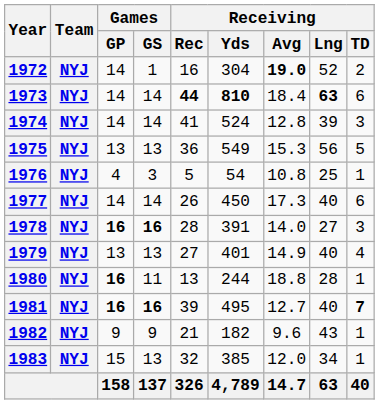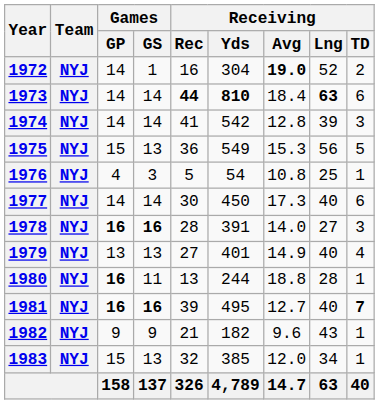 <table class="wikitable" style="text-align:center">
 <tr>
 <th rowspan="2">Year</th>
 <th rowspan="2">Team</th>
 <th colspan="2">Games</th>
 <th colspan="5">Receiving</th>
 </tr>
 <tr>
 <th>GP</th>
 <th>GS</th>
 <th>Rec</th>
 <th>Yds</th>
 <th>Avg</th>
 <th>Lng</th>
 <th>TD</th>
 </tr>
 <tr>
 <th><a href='#'>1972</a></th>
 <th><a href='#'>NYJ</a></th>
 <td>14</td>
 <td>1</td>
 <td>16</td>
 <td>304</td>
 <td><strong>19.0</strong></td>
 <td>52</td>
 <td>2</td>
 </tr>
 <tr>
 <th><a href='#'>1973</a></th>
 <th><a href='#'>NYJ</a></th>
 <td>14</td>
 <td>14</td>
 <td><strong>44</strong></td>
 <td><strong>810</strong></td>
 <td>18.4</td>
 <td><strong>63</strong></td>
 <td>6</td>
 </tr>
 <tr>
 <th><a href='#'>1974</a></th>
 <th><a href='#'>NYJ</a></th>
 <td>14</td>
 <td>14</td>
 <td>41</td>
-<td>524</td>
+<td>542</td>
 <td>12.8</td>
 <td>39</td>
 <td>3</td>
 </tr>
 <tr>
 <th><a href='#'>1975</a></th>
 <th><a href='#'>NYJ</a></th>
-<td>13</td>
+<td>15</td>
 <td>13</td>
 <td>36</td>
 <td>549</td>
 <td>15.3</td>
 <td>56</td>
 <td>5</td>
 </tr>
 <tr>
 <th><a href='#'>1976</a></th>
 <th><a href='#'>NYJ</a></th>
 <td>4</td>
 <td>3</td>
 <td>5</td>
 <td>54</td>
 <td>10.8</td>
 <td>25</td>
 <td>1</td>
 </tr>
 <tr>
 <th><a href='#'>1977</a></th>
 <th><a href='#'>NYJ</a></th>
 <td>14</td>
 <td>14</td>
-<td>26</td>
+<td>30</td>
 <td>450</td>
 <td>17.3</td>
 <td>40</td>
 <td>6</td>
 </tr>
 <tr>
 <th><a href='#'>1978</a></th>
 <th><a href='#'>NYJ</a></th>
 <td><strong>16</strong></td>
 <td><strong>16</strong></td>
 <td>28</td>
 <td>391</td>
 <td>14.0</td>
 <td>27</td>
 <td>3</td>
 </tr>
 <tr>
 <th><a href='#'>1979</a></th>
 <th><a href='#'>NYJ</a></th>
 <td>13</td>
 <td>13</td>
 <td>27</td>
 <td>401</td>
 <td>14.9</td>
 <td>40</td>
 <td>4</td>
 </tr>
 <tr>
 <th><a href='#'>1980</a></th>
 <th><a href='#'>NYJ</a></th>
 <td><strong>16</strong></td>
 <td>11</td>
 <td>13</td>
 <td>244</td>
 <td>18.8</td>
 <td>28</td>
 <td>1</td>
 </tr>
 <tr>
 <th><a href='#'>1981</a></th>
 <th><a href='#'>NYJ</a></th>
 <td><strong>16</strong></td>
 <td><strong>16</strong></td>
 <td>39</td>
 <td>495</td>
 <td>12.7</td>
 <td>40</td>
 <td><strong>7</strong></td>
 </tr>
 <tr>
 <th><a href='#'>1982</a></th>
 <th><a href='#'>NYJ</a></th>
 <td>9</td>
 <td>9</td>
 <td>21</td>
 <td>182</td>
 <td>9.6</td>
 <td>43</td>
 <td>1</td>
 </tr>
 <tr>
 <th><a href='#'>1983</a></th>
 <th><a href='#'>NYJ</a></th>
 <td>15</td>
 <td>13</td>
 <td>32</td>
 <td>385</td>
 <td>12.0</td>
 <td>34</td>
 <td>1</td>
 </tr>
 <tr>
 <th colspan="2"></th>
 <th>158</th>
 <th>137</th>
 <th>326</th>
 <th>4,789</th>
 <th>14.7</th>
 <th>63</th>
 <th>40</th>
 </tr>
 </table>
